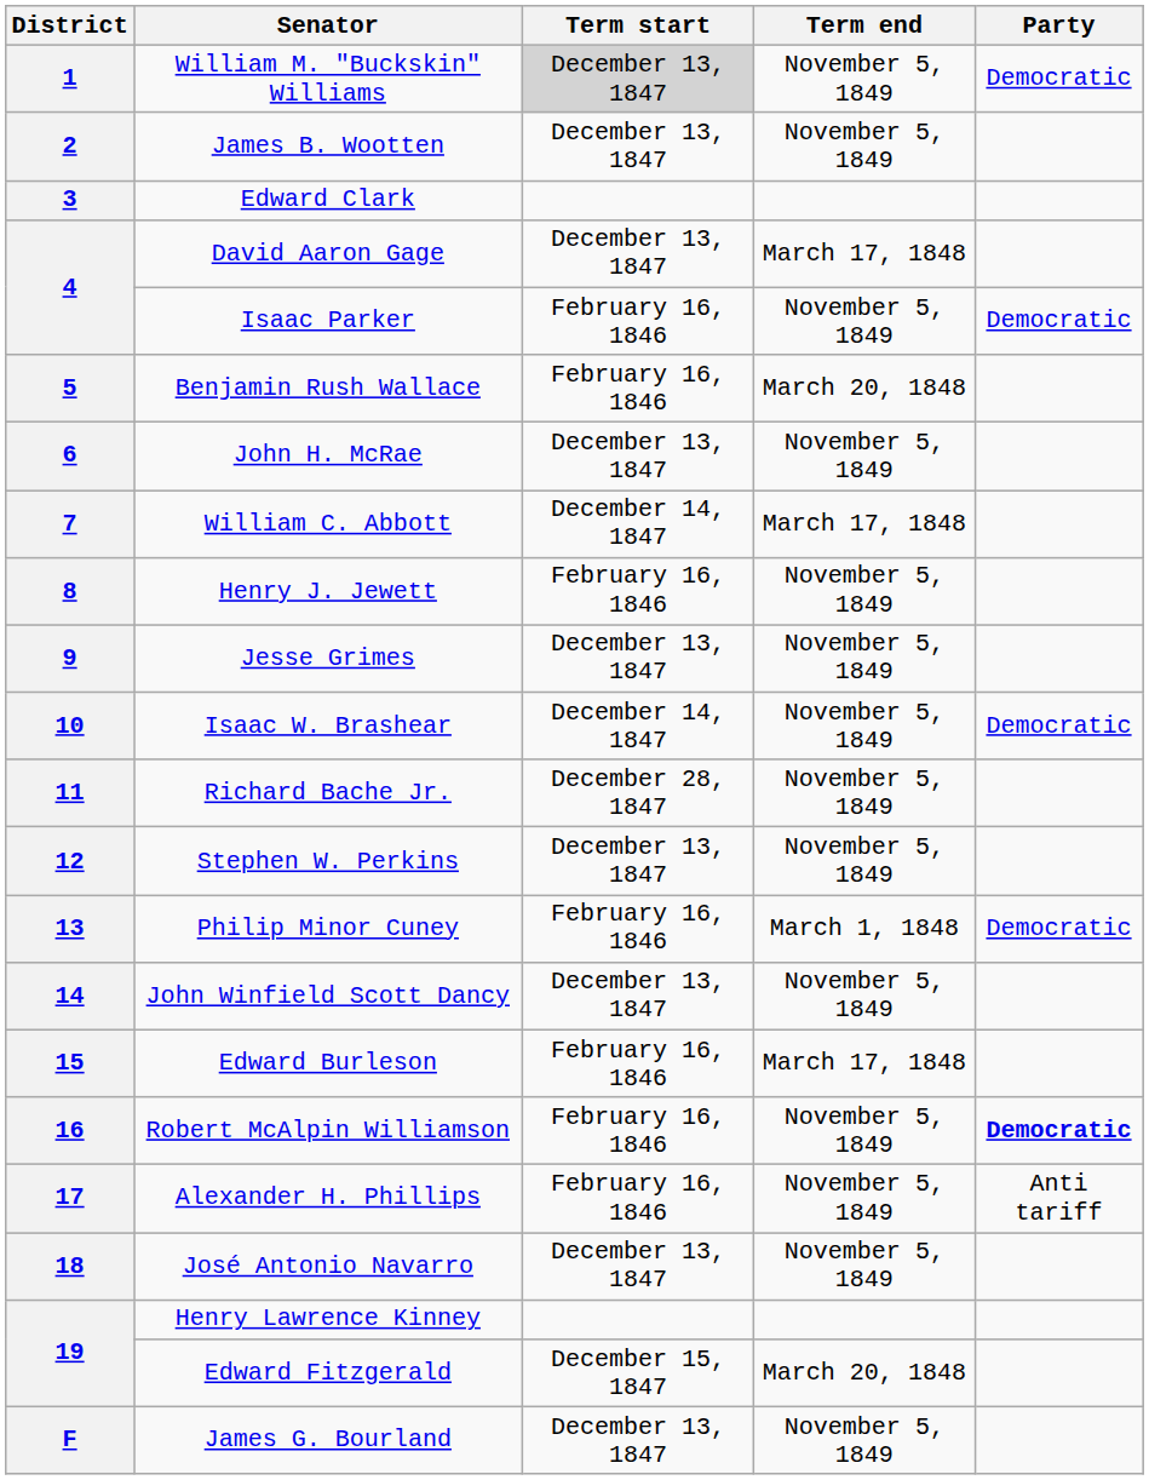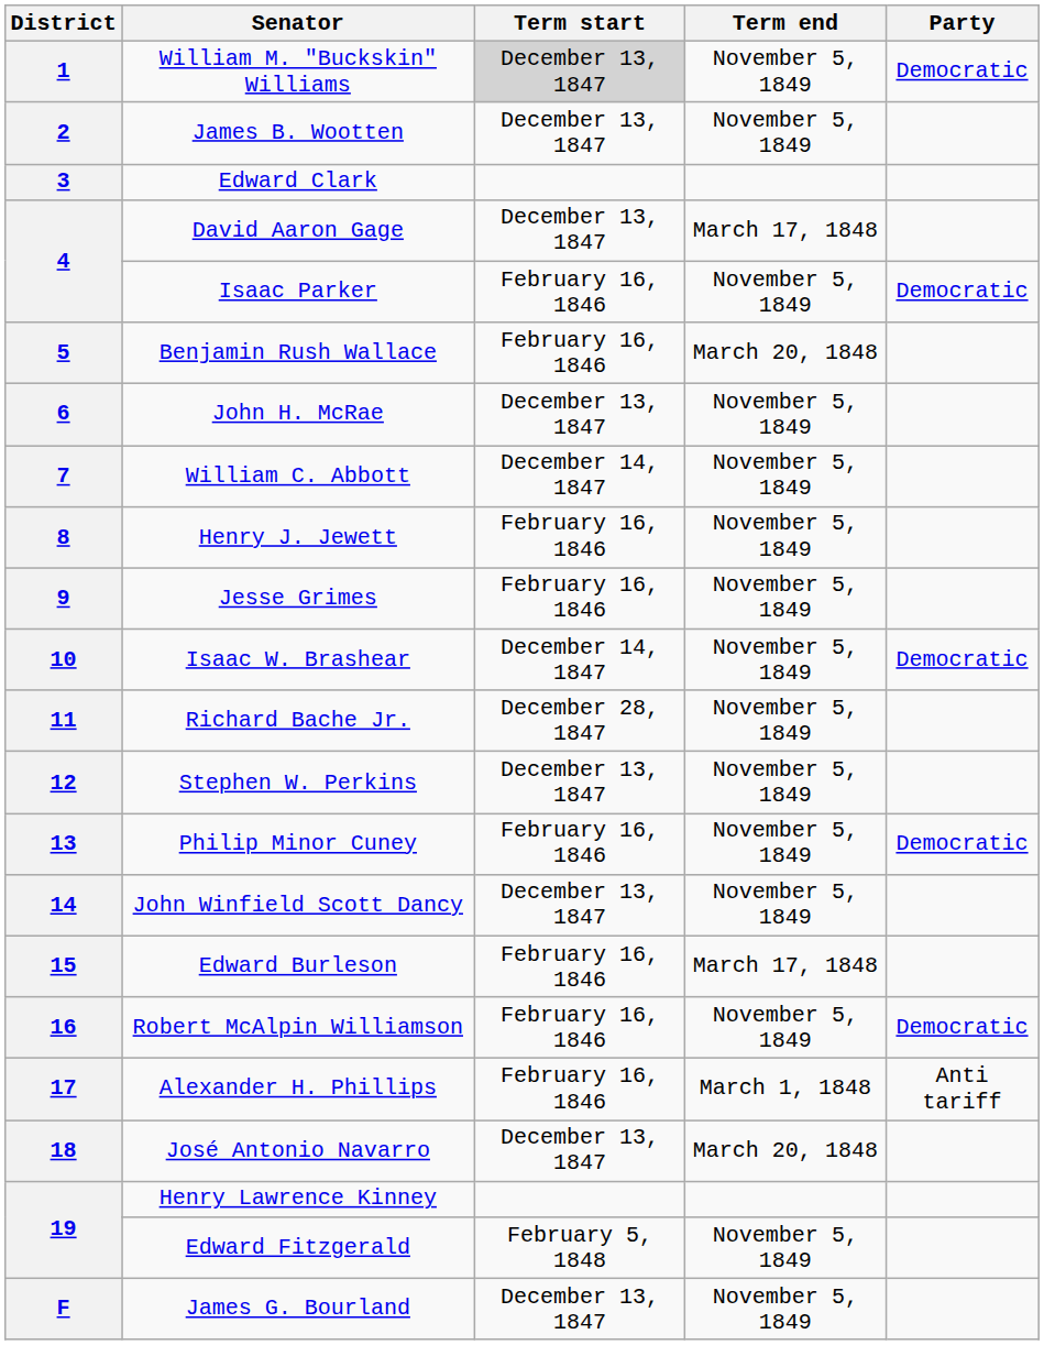 <table class="wikitable" style="text-align:center">
 <tr>
 <th>District</th>
 <th>Senator</th>
 <th>Term start</th>
 <th>Term end</th>
 <th>Party</th>
 </tr>
 <tr>
 <th><a href='#'>1</a></th>
 <td><a href='#'>William M. "Buckskin" Williams</a></td>
 <td style="background: lightgrey;">December 13, 1847</td>
 <td>November 5, 1849</td>
 <td><a href='#'>Democratic</a></td>
 </tr>
 <tr>
 <th><a href='#'>2</a></th>
 <td><a href='#'>James B. Wootten</a></td>
 <td>December 13, 1847</td>
 <td>November 5, 1849</td>
 <td></td>
 </tr>
 <tr>
 <th><a href='#'>3</a></th>
 <td><a href='#'>Edward Clark</a></td>
 <td></td>
 <td></td>
 <td></td>
 </tr>
 <tr>
 <th rowspan=2><a href='#'>4</a></th>
 <td><a href='#'>David Aaron Gage</a></td>
 <td>December 13, 1847</td>
 <td>March 17, 1848</td>
 <td></td>
 </tr>
 <tr>
 <td><a href='#'>Isaac Parker</a></td>
 <td>February 16, 1846</td>
 <td>November 5, 1849</td>
 <td><a href='#'>Democratic</a></td>
 </tr>
 <tr>
 <th><a href='#'>5</a></th>
 <td><a href='#'>Benjamin Rush Wallace</a></td>
 <td>February 16, 1846</td>
 <td>March 20, 1848</td>
 <td></td>
 </tr>
 <tr>
 <th><a href='#'>6</a></th>
 <td><a href='#'>John H. McRae</a></td>
 <td>December 13, 1847</td>
 <td>November 5, 1849</td>
 <td></td>
 </tr>
 <tr>
 <th><a href='#'>7</a></th>
 <td><a href='#'>William C. Abbott</a></td>
 <td>December 14, 1847</td>
-<td>March 17, 1848</td>
+<td>November 5, 1849</td>
 <td></td>
 </tr>
 <tr>
 <th><a href='#'>8</a></th>
 <td><a href='#'>Henry J. Jewett</a></td>
 <td>February 16, 1846</td>
 <td>November 5, 1849</td>
 <td></td>
 </tr>
 <tr>
 <th><a href='#'>9</a></th>
 <td><a href='#'>Jesse Grimes</a></td>
-<td>December 13, 1847</td>
+<td>February 16, 1846</td>
 <td>November 5, 1849</td>
 <td></td>
 </tr>
 <tr>
 <th><a href='#'>10</a></th>
 <td><a href='#'>Isaac W. Brashear</a></td>
 <td>December 14, 1847</td>
 <td>November 5, 1849</td>
 <td><a href='#'>Democratic</a></td>
 </tr>
 <tr>
 <th><a href='#'>11</a></th>
 <td><a href='#'>Richard Bache Jr.</a></td>
 <td>December 28, 1847</td>
 <td>November 5, 1849</td>
 <td></td>
 </tr>
 <tr>
 <th><a href='#'>12</a></th>
 <td><a href='#'>Stephen W. Perkins</a></td>
 <td>December 13, 1847</td>
 <td>November 5, 1849</td>
 <td></td>
 </tr>
 <tr>
 <th><a href='#'>13</a></th>
 <td><a href='#'>Philip Minor Cuney</a></td>
 <td>February 16, 1846</td>
-<td>March 1, 1848</td>
+<td>November 5, 1849</td>
 <td><a href='#'>Democratic</a></td>
 </tr>
 <tr>
 <th><a href='#'>14</a></th>
 <td><a href='#'>John Winfield Scott Dancy</a></td>
 <td>December 13, 1847</td>
 <td>November 5, 1849</td>
 <td></td>
 </tr>
 <tr>
 <th><a href='#'>15</a></th>
 <td><a href='#'>Edward Burleson</a></td>
 <td>February 16, 1846</td>
 <td>March 17, 1848</td>
 <td></td>
 </tr>
 <tr>
 <th><a href='#'>16</a></th>
 <td><a href='#'>Robert McAlpin Williamson</a></td>
 <td>February 16, 1846</td>
 <td>November 5, 1849</td>
-<td><strong><a href='#'>Democratic</a></strong></td>
+<td><a href='#'>Democratic</a></td>
 </tr>
 <tr>
 <th><a href='#'>17</a></th>
 <td><a href='#'>Alexander H. Phillips</a></td>
 <td>February 16, 1846</td>
-<td>November 5, 1849</td>
+<td>March 1, 1848</td>
 <td>Anti tariff</td>
 </tr>
 <tr>
 <th><a href='#'>18</a></th>
 <td><a href='#'>José Antonio Navarro</a></td>
 <td>December 13, 1847</td>
-<td>November 5, 1849</td>
+<td>March 20, 1848</td>
 <td></td>
 </tr>
 <tr>
 <th rowspan=2><a href='#'>19</a></th>
 <td><a href='#'>Henry Lawrence Kinney</a></td>
 <td></td>
 <td></td>
 <td></td>
 </tr>
 <tr>
 <td><a href='#'>Edward Fitzgerald</a></td>
-<td>December 15, 1847</td>
-<td>March 20, 1848</td>
+<td>February 5, 1848</td>
+<td>November 5, 1849</td>
 <td></td>
 </tr>
 <tr>
 <th><a href='#'>F</a></th>
 <td><a href='#'>James G. Bourland</a></td>
 <td>December 13, 1847</td>
 <td>November 5, 1849</td>
 <td></td>
 </tr>
 </table>
